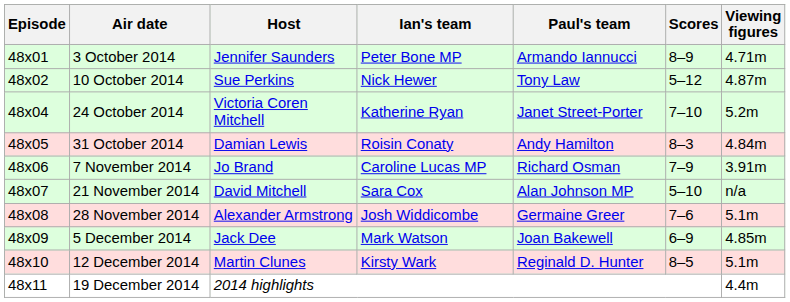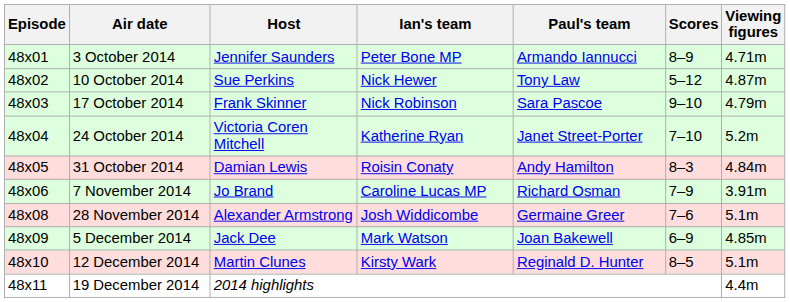 <table class="wikitable"  style="width:840px; background:#dfd;">
 <tr>
 <th style="width:5%;">Episode</th>
 <th style="width:21%;">Air date</th>
 <th style="width:22%;">Host</th>
 <th style="width:23%;">Ian's team</th>
 <th style="width:23%;">Paul's team</th>
 <th style="width:5%;">Scores</th>
 <th style="width:120%;">Viewing figures</th>
 </tr>
 <tr>
 <td>48x01</td>
 <td>3 October 2014</td>
 <td><a href='#'>Jennifer Saunders</a></td>
 <td><a href='#'>Peter Bone MP</a></td>
 <td><a href='#'>Armando Iannucci</a></td>
 <td>8–9</td>
 <td>4.71m</td>
 </tr>
 <tr>
 <td>48x02</td>
 <td>10 October 2014</td>
 <td><a href='#'>Sue Perkins</a></td>
 <td><a href='#'>Nick Hewer</a></td>
 <td><a href='#'>Tony Law</a></td>
 <td>5–12</td>
 <td>4.87m</td>
 </tr>
 <tr>
+<td>48x03</td>
+<td>17 October 2014</td>
+<td><a href='#'>Frank Skinner</a></td>
+<td><a href='#'>Nick Robinson</a></td>
+<td><a href='#'>Sara Pascoe</a></td>
+<td>9–10</td>
+<td>4.79m</td>
+</tr>
+<tr>
 <td>48x04</td>
 <td>24 October 2014</td>
 <td><a href='#'>Victoria Coren Mitchell</a></td>
 <td><a href='#'>Katherine Ryan</a></td>
 <td><a href='#'>Janet Street-Porter</a></td>
 <td>7–10</td>
 <td>5.2m</td>
 </tr>
 <tr style="background:#fdd;">
 <td>48x05</td>
 <td>31 October 2014</td>
 <td><a href='#'>Damian Lewis</a></td>
 <td><a href='#'>Roisin Conaty</a></td>
 <td><a href='#'>Andy Hamilton</a></td>
 <td>8–3</td>
 <td>4.84m</td>
 </tr>
 <tr>
 <td>48x06</td>
 <td>7 November 2014</td>
 <td><a href='#'>Jo Brand</a></td>
 <td><a href='#'>Caroline Lucas MP</a></td>
 <td><a href='#'>Richard Osman</a></td>
 <td>7–9</td>
 <td>3.91m</td>
-</tr>
-<tr>
-<td>48x07</td>
-<td>21 November 2014</td>
-<td><a href='#'>David Mitchell</a></td>
-<td><a href='#'>Sara Cox</a></td>
-<td><a href='#'>Alan Johnson MP</a></td>
-<td>5–10</td>
-<td>n/a</td>
 </tr>
 <tr style="background:#fdd;">
 <td>48x08</td>
 <td>28 November 2014</td>
 <td><a href='#'>Alexander Armstrong</a></td>
 <td><a href='#'>Josh Widdicombe</a></td>
 <td><a href='#'>Germaine Greer</a></td>
 <td>7–6</td>
 <td>5.1m</td>
 </tr>
 <tr>
 <td>48x09</td>
 <td>5 December 2014</td>
 <td><a href='#'>Jack Dee</a></td>
 <td><a href='#'>Mark Watson</a></td>
 <td><a href='#'>Joan Bakewell</a></td>
 <td>6–9</td>
 <td>4.85m</td>
 </tr>
 <tr style="background:#fdd;">
 <td>48x10</td>
 <td>12 December 2014</td>
 <td><a href='#'>Martin Clunes</a></td>
 <td><a href='#'>Kirsty Wark</a></td>
 <td><a href='#'>Reginald D. Hunter</a></td>
 <td>8–5</td>
 <td>5.1m</td>
 </tr>
 <tr style="background:#fff;">
 <td>48x11</td>
 <td>19 December 2014</td>
 <td colspan="4"><em>2014 highlights</em></td>
 <td>4.4m</td>
 </tr>
 </table>
